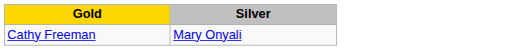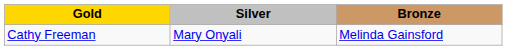 <table class="wikitable" style="text-align:left">
 <tr align="center">
 <td width=200 bgcolor=gold><strong>Gold</strong></td>
 <td width=200 bgcolor=silver><strong>Silver</strong></td>
+<td width=200 bgcolor=CC9966><strong>Bronze</strong></td>
 </tr>
 <tr>
 <td><a href='#'>Cathy Freeman</a><br><em></em></td>
 <td><a href='#'>Mary Onyali</a><br><em></em></td>
+<td><a href='#'>Melinda Gainsford</a><br><em></em></td>
 </tr>
 </table>
